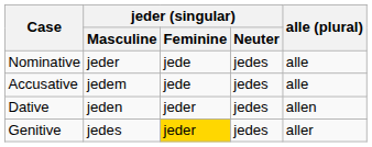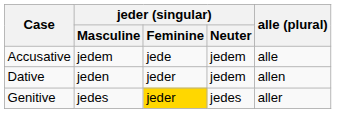 <table class="wikitable">
 <tr>
 <th rowspan="2">Case</th>
 <th colspan="3" align="center">jeder (singular)</th>
 <th rowspan="2">alle (plural)</th>
 </tr>
 <tr>
 <th>Masculine</th>
 <th>Feminine</th>
 <th>Neuter</th>
 </tr>
 <tr>
-<td>Nominative</td>
-<td>jeder</td>
-<td>jede</td>
-<td>jedes</td>
-<td>alle</td>
-</tr>
-<tr>
 <td>Accusative</td>
 <td>jedem</td>
 <td>jede</td>
-<td>jedes</td>
+<td>jedem</td>
 <td>alle</td>
 </tr>
 <tr>
 <td>Dative</td>
 <td>jeden</td>
 <td>jeder</td>
-<td>jedes</td>
+<td>jedem</td>
 <td>allen</td>
 </tr>
 <tr>
 <td>Genitive</td>
 <td>jedes</td>
 <td style="background: gold;">jeder</td>
 <td>jedes</td>
 <td>aller</td>
 </tr>
 </table>
